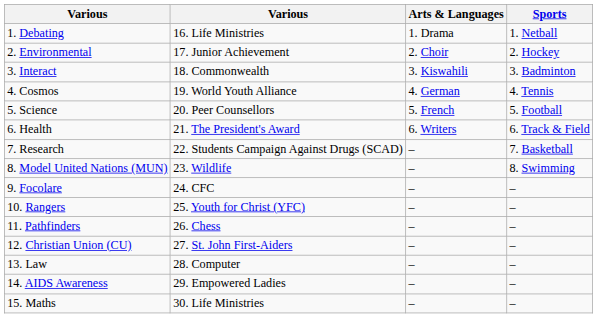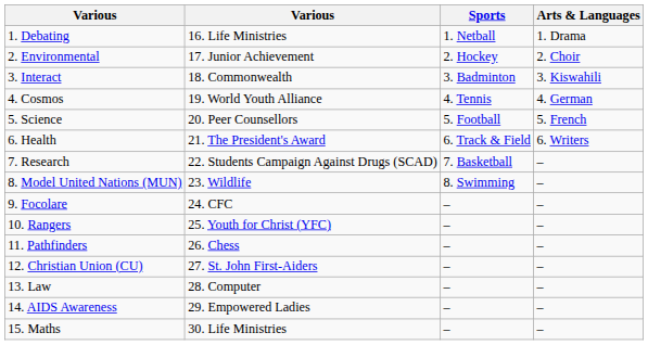 <table class="wikitable">
 <tr>
 <th>Various</th>
 <th>Various</th>
+<th><a href='#'>Sports</a></th>
 <th>Arts & Languages</th>
-<th><a href='#'>Sports</a></th>
 </tr>
 <tr>
 <td>1. <a href='#'>Debating</a></td>
 <td>16. Life Ministries</td>
+<td>1. <a href='#'>Netball</a></td>
 <td>1. Drama</td>
-<td>1. <a href='#'>Netball</a></td>
 </tr>
 <tr>
 <td>2. <a href='#'>Environmental</a></td>
 <td>17. Junior Achievement</td>
+<td>2. <a href='#'>Hockey</a></td>
 <td>2. <a href='#'>Choir</a></td>
-<td>2. <a href='#'>Hockey</a></td>
 </tr>
 <tr>
 <td>3. <a href='#'>Interact</a></td>
 <td>18. Commonwealth</td>
+<td>3. <a href='#'>Badminton</a></td>
 <td>3. <a href='#'>Kiswahili</a></td>
-<td>3. <a href='#'>Badminton</a></td>
 </tr>
 <tr>
 <td>4. Cosmos</td>
 <td>19. World Youth Alliance</td>
+<td>4. <a href='#'>Tennis</a></td>
 <td>4. <a href='#'>German</a></td>
-<td>4. <a href='#'>Tennis</a></td>
 </tr>
 <tr>
 <td>5. Science</td>
 <td>20. Peer Counsellors</td>
+<td>5. <a href='#'>Football</a></td>
 <td>5. <a href='#'>French</a></td>
-<td>5. <a href='#'>Football</a></td>
 </tr>
 <tr>
 <td>6. Health</td>
 <td>21. <a href='#'>The President's Award</a></td>
+<td>6. <a href='#'>Track & Field</a></td>
 <td>6. <a href='#'>Writers</a></td>
-<td>6. <a href='#'>Track & Field</a></td>
 </tr>
 <tr>
 <td>7. Research</td>
 <td>22. Students Campaign Against Drugs (SCAD)</td>
+<td>7. <a href='#'>Basketball</a></td>
 <td>–</td>
-<td>7. <a href='#'>Basketball</a></td>
 </tr>
 <tr>
 <td>8. <a href='#'>Model United Nations (MUN)</a></td>
 <td>23. <a href='#'>Wildlife</a></td>
+<td>8. <a href='#'>Swimming</a></td>
 <td>–</td>
-<td>8. <a href='#'>Swimming</a></td>
 </tr>
 <tr>
 <td>9. <a href='#'>Focolare</a></td>
 <td>24. CFC</td>
 <td>–</td>
 <td>–</td>
 </tr>
 <tr>
 <td>10. <a href='#'>Rangers</a></td>
 <td>25. <a href='#'>Youth for Christ (YFC)</a></td>
 <td>–</td>
 <td>–</td>
 </tr>
 <tr>
 <td>11. <a href='#'>Pathfinders</a></td>
 <td>26. <a href='#'>Chess</a></td>
 <td>–</td>
 <td>–</td>
 </tr>
 <tr>
 <td>12. <a href='#'>Christian Union (CU)</a></td>
 <td>27. <a href='#'>St. John First-Aiders</a></td>
 <td>–</td>
 <td>–</td>
 </tr>
 <tr>
 <td>13. Law</td>
 <td>28. Computer</td>
 <td>–</td>
 <td>–</td>
 </tr>
 <tr>
 <td>14. <a href='#'>AIDS Awareness</a></td>
 <td>29. Empowered Ladies</td>
 <td>–</td>
 <td>–</td>
 </tr>
 <tr>
 <td>15. Maths</td>
 <td>30. Life Ministries</td>
 <td>–</td>
 <td>–</td>
 </tr>
 </table>
